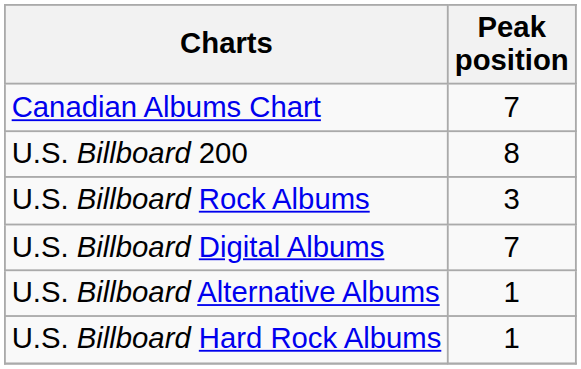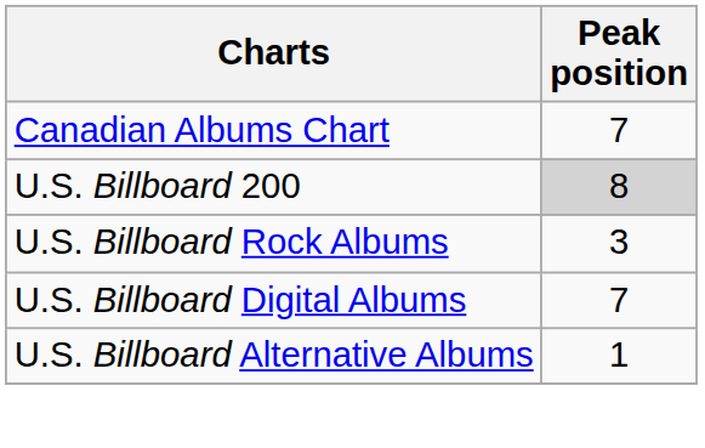 <table class="wikitable sortable">
 <tr>
 <th align="left">Charts</th>
 <th align="left">Peak<br>position</th>
 </tr>
 <tr>
 <td><a href='#'>Canadian Albums Chart</a></td>
 <td style="text-align:center;">7</td>
 </tr>
 <tr>
 <td>U.S. <em>Billboard</em> 200</td>
-<td style="text-align:center;">8</td>
+<td style="background: lightgrey; text-align:center;">8</td>
 </tr>
 <tr>
 <td>U.S. <em>Billboard</em> <a href='#'>Rock Albums</a></td>
 <td style="text-align:center;">3</td>
 </tr>
 <tr>
 <td>U.S. <em>Billboard</em> <a href='#'>Digital Albums</a></td>
 <td style="text-align:center;">7</td>
 </tr>
 <tr>
 <td>U.S. <em>Billboard</em> <a href='#'>Alternative Albums</a></td>
 <td style="text-align:center;">1</td>
 </tr>
 <tr>
-<td>U.S. <em>Billboard</em> <a href='#'>Hard Rock Albums</a></td>
-<td style="text-align:center;">1</td>
-</tr>
-<tr>
 </tr>
 </table>
